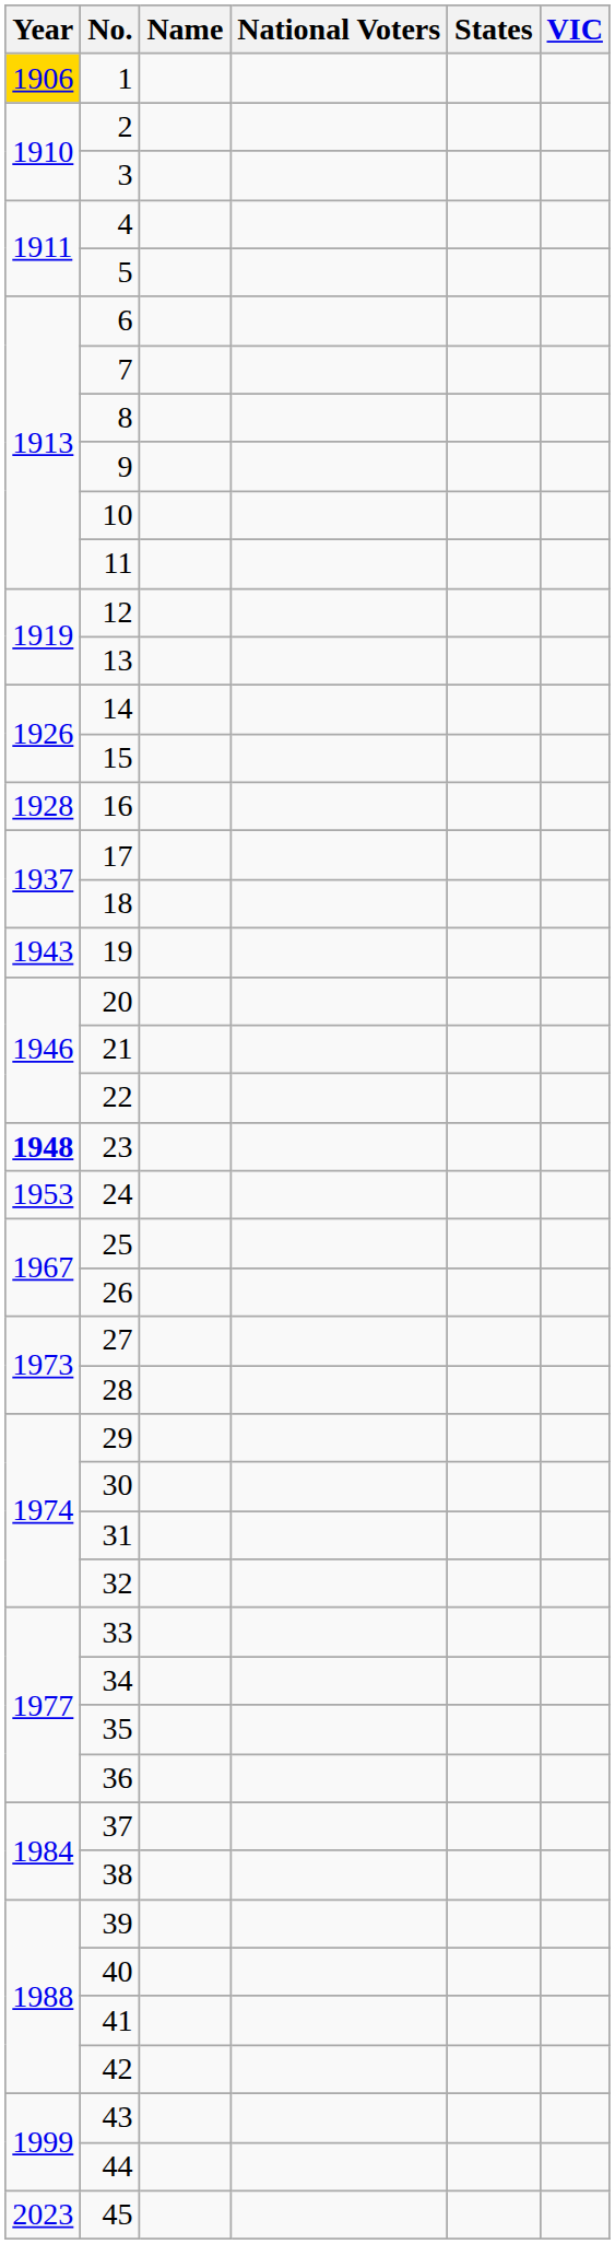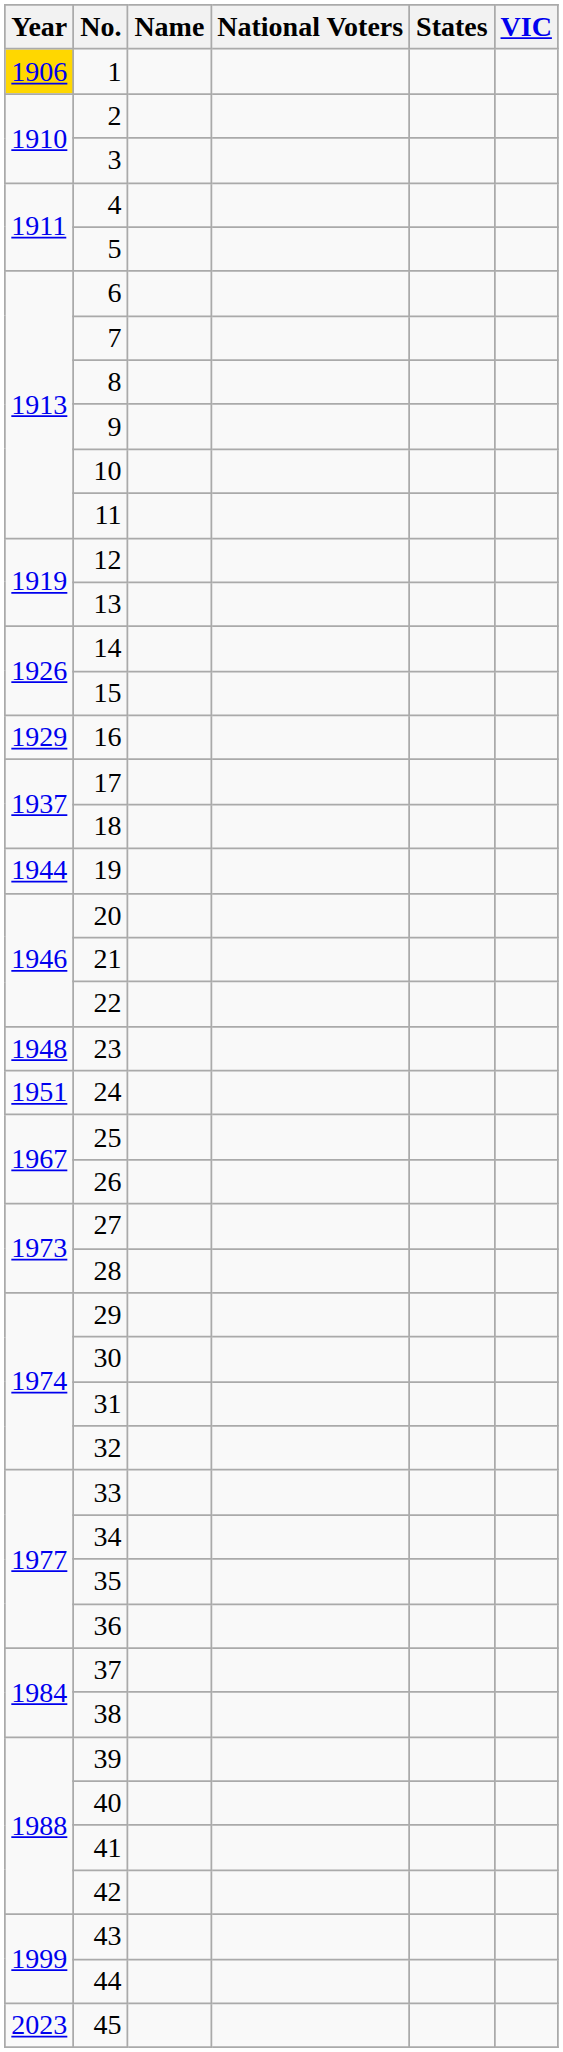 <table class="wikitable sortable">
 <tr>
 <th align="left">Year</th>
 <th align="right">No.</th>
 <th align="left">Name</th>
 <th>National Voters</th>
 <th>States</th>
 <th align="center"><a href='#'>VIC</a></th>
 </tr>
 <tr>
 <td style="background: gold;"><a href='#'>1906</a></td>
 <td align="right">1</td>
 <td></td>
 <td></td>
 <td></td>
 <td></td>
 </tr>
 <tr>
 <td rowspan="2"><a href='#'>1910</a></td>
 <td align="right">2</td>
 <td></td>
 <td></td>
 <td></td>
 <td></td>
 </tr>
 <tr>
 <td align="right">3</td>
 <td></td>
 <td></td>
 <td></td>
 <td></td>
 </tr>
 <tr>
 <td rowspan="2"><a href='#'>1911</a></td>
 <td align="right">4</td>
 <td></td>
 <td></td>
 <td></td>
 <td></td>
 </tr>
 <tr>
 <td align="right">5</td>
 <td></td>
 <td></td>
 <td></td>
 <td></td>
 </tr>
 <tr>
 <td rowspan="6"><a href='#'>1913</a></td>
 <td align="right">6</td>
 <td></td>
 <td></td>
 <td></td>
 <td></td>
 </tr>
 <tr>
 <td align="right">7</td>
 <td></td>
 <td></td>
 <td></td>
 <td></td>
 </tr>
 <tr>
 <td align="right">8</td>
 <td></td>
 <td></td>
 <td></td>
 <td></td>
 </tr>
 <tr>
 <td align="right">9</td>
 <td></td>
 <td></td>
 <td></td>
 <td></td>
 </tr>
 <tr>
 <td align="right">10</td>
 <td></td>
 <td></td>
 <td></td>
 <td></td>
 </tr>
 <tr>
 <td align="right">11</td>
 <td></td>
 <td></td>
 <td></td>
 <td></td>
 </tr>
 <tr>
 <td rowspan="2"><a href='#'>1919</a></td>
 <td align="right">12</td>
 <td></td>
 <td></td>
 <td></td>
 <td></td>
 </tr>
 <tr>
 <td align="right">13</td>
 <td></td>
 <td></td>
 <td></td>
 <td></td>
 </tr>
 <tr>
 <td rowspan="2"><a href='#'>1926</a></td>
 <td align="right">14</td>
 <td></td>
 <td></td>
 <td></td>
 <td></td>
 </tr>
 <tr>
 <td align="right">15</td>
 <td></td>
 <td></td>
 <td></td>
 <td></td>
 </tr>
 <tr>
-<td><a href='#'>1928</a></td>
+<td><a href='#'>1929</a></td>
 <td align="right">16</td>
 <td></td>
 <td></td>
 <td></td>
 <td></td>
 </tr>
 <tr>
 <td rowspan="2"><a href='#'>1937</a></td>
 <td align="right">17</td>
 <td></td>
 <td></td>
 <td></td>
 <td></td>
 </tr>
 <tr>
 <td align="right">18</td>
 <td></td>
 <td></td>
 <td></td>
 <td></td>
 </tr>
 <tr>
-<td><a href='#'>1943</a></td>
+<td><a href='#'>1944</a></td>
 <td align="right">19</td>
 <td></td>
 <td></td>
 <td></td>
 <td></td>
 </tr>
 <tr>
 <td rowspan="3"><a href='#'>1946</a></td>
 <td align="right">20</td>
 <td></td>
 <td></td>
 <td></td>
 <td></td>
 </tr>
 <tr>
 <td align="right">21</td>
 <td></td>
 <td></td>
 <td></td>
 <td></td>
 </tr>
 <tr>
 <td align="right">22</td>
 <td></td>
 <td></td>
 <td></td>
 <td></td>
 </tr>
 <tr>
-<td><strong><a href='#'>1948</a></strong></td>
+<td><a href='#'>1948</a></td>
 <td align="right">23</td>
 <td></td>
 <td></td>
 <td></td>
 <td></td>
 </tr>
 <tr>
-<td><a href='#'>1953</a></td>
+<td><a href='#'>1951</a></td>
 <td align="right">24</td>
 <td></td>
 <td></td>
 <td></td>
 <td></td>
 </tr>
 <tr>
 <td rowspan="2"><a href='#'>1967</a></td>
 <td align="right">25</td>
 <td></td>
 <td></td>
 <td></td>
 <td></td>
 </tr>
 <tr>
 <td align="right">26</td>
 <td></td>
 <td></td>
 <td></td>
 <td></td>
 </tr>
 <tr>
 <td rowspan="2"><a href='#'>1973</a></td>
 <td align="right">27</td>
 <td></td>
 <td></td>
 <td></td>
 <td></td>
 </tr>
 <tr>
 <td align="right">28</td>
 <td></td>
 <td></td>
 <td></td>
 <td></td>
 </tr>
 <tr>
 <td rowspan="4"><a href='#'>1974</a></td>
 <td align="right">29</td>
 <td></td>
 <td></td>
 <td></td>
 <td></td>
 </tr>
 <tr>
 <td align="right">30</td>
 <td></td>
 <td></td>
 <td></td>
 <td></td>
 </tr>
 <tr>
 <td align="right">31</td>
 <td></td>
 <td></td>
 <td></td>
 <td></td>
 </tr>
 <tr>
 <td align="right">32</td>
 <td></td>
 <td></td>
 <td></td>
 <td></td>
 </tr>
 <tr>
 <td rowspan="4"><a href='#'>1977</a></td>
 <td align="right">33</td>
 <td></td>
 <td></td>
 <td></td>
 <td></td>
 </tr>
 <tr>
 <td align="right">34</td>
 <td></td>
 <td></td>
 <td></td>
 <td></td>
 </tr>
 <tr>
 <td align="right">35</td>
 <td></td>
 <td></td>
 <td></td>
 <td></td>
 </tr>
 <tr>
 <td align="right">36</td>
 <td></td>
 <td></td>
 <td></td>
 <td></td>
 </tr>
 <tr>
 <td rowspan="2"><a href='#'>1984</a></td>
 <td align="right">37</td>
 <td></td>
 <td></td>
 <td></td>
 <td></td>
 </tr>
 <tr>
 <td align="right">38</td>
 <td></td>
 <td></td>
 <td></td>
 <td></td>
 </tr>
 <tr>
 <td rowspan="4"><a href='#'>1988</a></td>
 <td align="right">39</td>
 <td></td>
 <td></td>
 <td></td>
 <td></td>
 </tr>
 <tr>
 <td align="right">40</td>
 <td></td>
 <td></td>
 <td></td>
 <td></td>
 </tr>
 <tr>
 <td align="right">41</td>
 <td></td>
 <td></td>
 <td></td>
 <td></td>
 </tr>
 <tr>
 <td align="right">42</td>
 <td></td>
 <td></td>
 <td></td>
 <td></td>
 </tr>
 <tr>
 <td rowspan="2"><a href='#'>1999</a></td>
 <td align="right">43</td>
 <td></td>
 <td></td>
 <td></td>
 <td></td>
 </tr>
 <tr>
 <td align="right">44</td>
 <td></td>
 <td></td>
 <td></td>
 <td></td>
 </tr>
 <tr>
 <td><a href='#'>2023</a> </td>
 <td align="right">45</td>
 <td></td>
 <td></td>
 <td></td>
 <td></td>
 </tr>
 </table>
